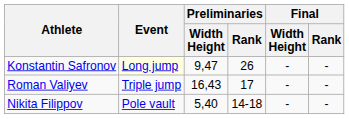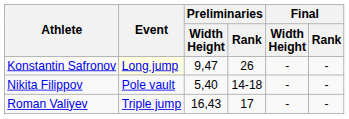 <table class=wikitable style="font-size:90%;">
 <tr>
 <th rowspan="2">Athlete</th>
 <th rowspan="2">Event</th>
 <th colspan="2">Preliminaries</th>
 <th colspan="2">Final</th>
 </tr>
 <tr>
 <th>Width<br>Height</th>
 <th>Rank</th>
 <th>Width<br>Height</th>
 <th>Rank</th>
 </tr>
 <tr style="border-top: single;">
 <td><a href='#'>Konstantin Safronov</a></td>
 <td style="background: lightyellow;"><a href='#'>Long jump</a></td>
 <td align=center>9,47</td>
 <td align=center>26</td>
 <td align=center>-</td>
 <td align=center>-</td>
 </tr>
 <tr style="border-top: single;">
+<td><a href='#'>Nikita Filippov</a></td>
+<td><a href='#'>Pole vault</a></td>
+<td align=center>5,40</td>
+<td align=center>14-18</td>
+<td align=center>-</td>
+<td align=center>-</td>
+</tr>
+<tr style="border-top: single;">
 <td><a href='#'>Roman Valiyev</a></td>
 <td><a href='#'>Triple jump</a></td>
 <td align=center>16,43</td>
 <td align=center>17</td>
 <td align=center>-</td>
 <td align=center>-</td>
 </tr>
-<tr style="border-top: single;">
-<td><a href='#'>Nikita Filippov</a></td>
-<td><a href='#'>Pole vault</a></td>
-<td align=center>5,40</td>
-<td align=center>14-18</td>
-<td align=center>-</td>
-<td align=center>-</td>
-</tr>
 </table>
